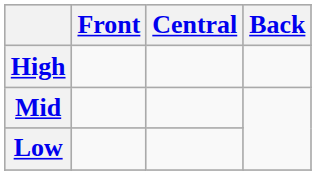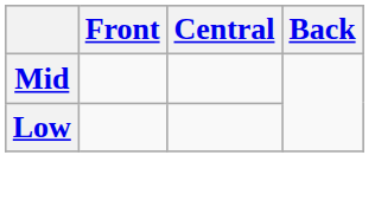 <table class="wikitable" style="text-align:center;">
 <tr>
 <th></th>
 <th><a href='#'>Front</a></th>
 <th><a href='#'>Central</a></th>
 <th><a href='#'>Back</a></th>
-</tr>
-<tr>
-<th><a href='#'>High</a></th>
-<td> </td>
-<td></td>
-<td> </td>
 </tr>
 <tr>
 <th><a href='#'>Mid</a></th>
 <td> </td>
 <td></td>
 <td rowspan="2"> </td>
 </tr>
 <tr>
 <th><a href='#'>Low</a></th>
 <td></td>
 <td> </td>
 </tr>
 </table>
